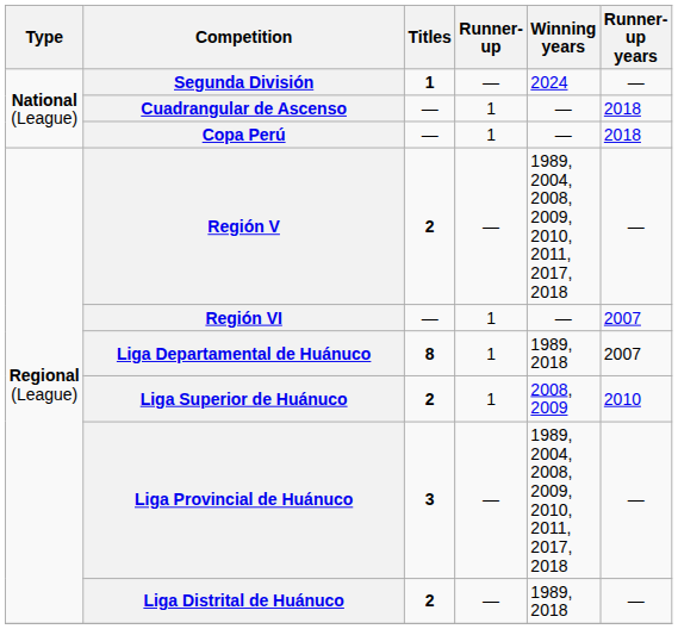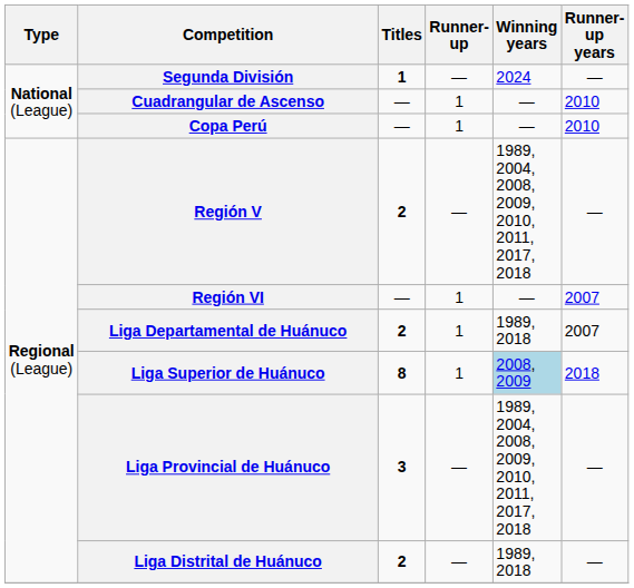 <table class="wikitable plainrowheaders" style="font-size:95%; text-align:center;">
 <tr>
 <th>Type</th>
 <th width=300px>Competition</th>
 <th>Titles</th>
 <th>Runner-up</th>
 <th>Winning years</th>
 <th>Runner-up years</th>
 </tr>
 <tr>
 <td rowspan="3"><strong>National</strong><br>(League)</td>
 <th scope="col"><a href='#'>Segunda División</a></th>
 <td><strong>1</strong></td>
 <td style="text-align:center;">—</td>
 <td align="left"><a href='#'>2024</a></td>
 <td style="text-align:center;">—</td>
 </tr>
 <tr>
 <th scope="col"><a href='#'>Cuadrangular de Ascenso</a></th>
 <td style="text-align:center;">—</td>
 <td>1</td>
 <td style="text-align:center;">—</td>
-<td align="left"><a href='#'>2018</a></td>
+<td align="left"><a href='#'>2010</a></td>
 </tr>
 <tr>
 <th scope=col><a href='#'>Copa Perú</a></th>
 <td style="text-align:center;">—</td>
 <td>1</td>
 <td style="text-align:center;">—</td>
-<td align="left"><a href='#'>2018</a></td>
+<td align="left"><a href='#'>2010</a></td>
 </tr>
 <tr>
 <td rowspan=6><strong>Regional</strong><br>(League)</td>
 <th scope=col><a href='#'>Región V</a></th>
 <td><strong>2</strong></td>
 <td style="text-align:center;">—</td>
 <td align="left">1989, 2004, 2008, 2009, 2010, 2011, 2017, 2018</td>
 <td style="text-align:center;">—</td>
 </tr>
 <tr>
 <th scope=col><a href='#'>Región VI</a></th>
 <td style="text-align:center;">—</td>
 <td>1</td>
 <td style="text-align:center;">—</td>
 <td align="left"><a href='#'>2007</a></td>
 </tr>
 <tr>
 <th scope=col><a href='#'>Liga Departamental de Huánuco</a></th>
-<td><strong>8</strong></td>
+<td><strong>2</strong></td>
 <td>1</td>
 <td align="left">1989, 2018</td>
 <td align="left">2007</td>
 </tr>
 <tr>
 <th scope=col><a href='#'>Liga Superior de Huánuco</a></th>
-<td><strong>2</strong></td>
+<td><strong>8</strong></td>
 <td>1</td>
-<td align="left"><a href='#'>2008</a>, <a href='#'>2009</a></td>
-<td align="left"><a href='#'>2010</a></td>
+<td align="left" style="background: lightblue;"><a href='#'>2008</a>, <a href='#'>2009</a></td>
+<td align="left"><a href='#'>2018</a></td>
 </tr>
 <tr>
 <th scope=col><a href='#'>Liga Provincial de Huánuco</a></th>
 <td><strong>3</strong></td>
 <td style="text-align:center;">—</td>
 <td align="left">1989, 2004, 2008, 2009, 2010, 2011, 2017, 2018</td>
 <td style="text-align:center;">—</td>
 </tr>
 <tr>
 <th scope=col><a href='#'>Liga Distrital de Huánuco</a></th>
 <td><strong>2</strong></td>
 <td style="text-align:center;">—</td>
 <td align="left">1989, 2018</td>
 <td style="text-align:center;">—</td>
 </tr>
 <tr>
 </tr>
 </table>
